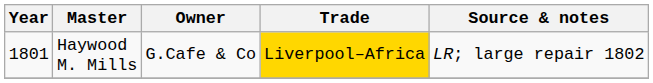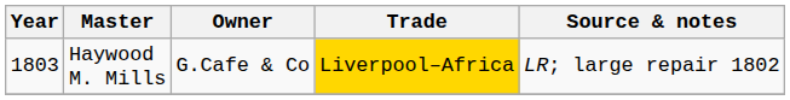 <table class=" wikitable">
 <tr>
 <th>Year</th>
 <th>Master</th>
 <th>Owner</th>
 <th>Trade</th>
 <th>Source & notes</th>
 </tr>
 <tr>
-<td>1801</td>
+<td>1803</td>
 <td>Haywood<br>M. Mills</td>
 <td>G.Cafe & Co</td>
 <td style="background: gold;">Liverpool–Africa</td>
 <td><em>LR</em>; large repair 1802</td>
 </tr>
 <tr>
 </tr>
 </table>
